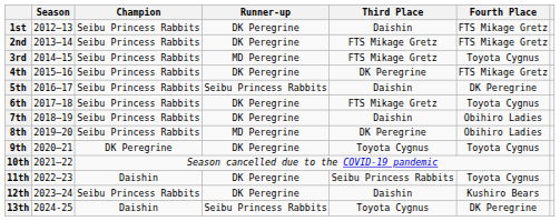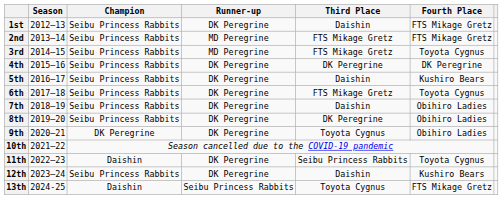 <table class="wikitable sortable" style="text-align:center;">
 <tr>
 <th></th>
 <th>Season</th>
 <th> Champion</th>
 <th> Runner-up</th>
 <th> Third Place</th>
 <th>Fourth Place</th>
 <th></th>
 </tr>
 <tr>
 <th>1st</th>
 <td>2012–13</td>
 <td>Seibu Princess Rabbits</td>
 <td>DK Peregrine</td>
 <td>Daishin</td>
 <td>FTS Mikage Gretz</td>
 <td></td>
 </tr>
 <tr>
 <th>2nd</th>
 <td>2013–14</td>
 <td>Seibu Princess Rabbits</td>
-<td>DK Peregrine</td>
+<td>MD Peregrine</td>
 <td>FTS Mikage Gretz</td>
 <td>FTS Mikage Gretz</td>
 <td></td>
 </tr>
 <tr>
 <th>3rd</th>
 <td>2014–15</td>
 <td>Seibu Princess Rabbits</td>
 <td>MD Peregrine</td>
 <td>FTS Mikage Gretz</td>
 <td>Toyota Cygnus</td>
 <td></td>
 </tr>
 <tr>
 <th>4th</th>
 <td>2015–16</td>
 <td>Seibu Princess Rabbits</td>
 <td>DK Peregrine</td>
 <td>DK Peregrine</td>
-<td>FTS Mikage Gretz</td>
+<td>DK Peregrine</td>
 <td></td>
 </tr>
 <tr>
 <th>5th</th>
 <td>2016–17</td>
 <td>Seibu Princess Rabbits</td>
-<td>Seibu Princess Rabbits</td>
+<td>DK Peregrine</td>
 <td>Daishin</td>
-<td>DK Peregrine</td>
+<td>Kushiro Bears</td>
 <td></td>
 </tr>
 <tr>
 <th>6th</th>
 <td>2017–18</td>
 <td>Seibu Princess Rabbits</td>
 <td>DK Peregrine</td>
 <td>FTS Mikage Gretz</td>
 <td>Toyota Cygnus</td>
 <td></td>
 </tr>
 <tr>
 <th>7th</th>
 <td>2018–19</td>
 <td>Seibu Princess Rabbits</td>
 <td>DK Peregrine</td>
 <td>Daishin</td>
 <td>Obihiro Ladies</td>
 <td></td>
 </tr>
 <tr>
 <th>8th</th>
 <td>2019–20</td>
 <td>Seibu Princess Rabbits</td>
-<td>MD Peregrine</td>
+<td>DK Peregrine</td>
 <td>DK Peregrine</td>
 <td>Obihiro Ladies</td>
 <td></td>
 </tr>
 <tr>
 <th>9th</th>
 <td>2020–21</td>
 <td>DK Peregrine</td>
 <td>DK Peregrine</td>
 <td>Toyota Cygnus</td>
-<td>Toyota Cygnus</td>
+<td>Obihiro Ladies</td>
 <td></td>
 </tr>
 <tr>
 <th>10th</th>
 <td>2021–22</td>
 <td colspan="4"><em>Season cancelled due to the <a href='#'>COVID-19 pandemic</a></em></td>
 <td></td>
 </tr>
 <tr>
 <th>11th</th>
 <td>2022–23</td>
 <td>Daishin</td>
 <td>DK Peregrine</td>
 <td>Seibu Princess Rabbits</td>
 <td>Toyota Cygnus</td>
 <td></td>
 </tr>
 <tr>
 <th>12th</th>
 <td>2023–24</td>
 <td>Seibu Princess Rabbits</td>
 <td>DK Peregrine</td>
 <td>Daishin</td>
 <td>Kushiro Bears</td>
 <td></td>
 </tr>
 <tr>
 <th>13th</th>
 <td>2024-25</td>
 <td>Daishin</td>
 <td>Seibu Princess Rabbits</td>
 <td>Toyota Cygnus</td>
-<td>DK Peregrine</td>
+<td>FTS Mikage Gretz</td>
 <td></td>
 </tr>
 </table>
